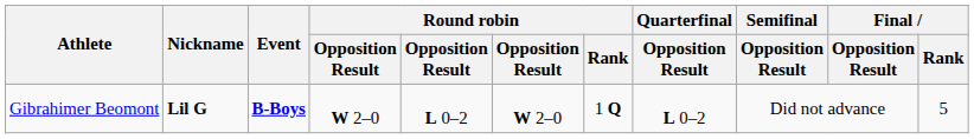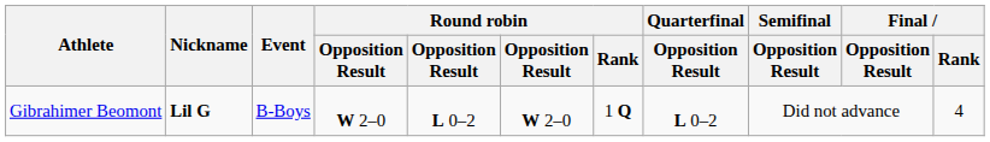 <table class=wikitable style=font-size:90%;text-align:center>
 <tr>
 <th rowspan=2>Athlete</th>
 <th rowspan=2>Nickname</th>
 <th rowspan=2>Event</th>
 <th colspan=4>Round robin</th>
 <th>Quarterfinal</th>
 <th>Semifinal</th>
 <th colspan=2>Final / </th>
 </tr>
 <tr>
 <th>Opposition<br>Result</th>
 <th>Opposition<br>Result</th>
 <th>Opposition<br>Result</th>
 <th>Rank</th>
 <th>Opposition<br>Result</th>
 <th>Opposition<br>Result</th>
 <th>Opposition<br>Result</th>
 <th>Rank</th>
 </tr>
 <tr>
 <td align=left><a href='#'>Gibrahimer Beomont</a></td>
 <td align=left><strong>Lil G</strong></td>
-<td align=left><strong><a href='#'>B-Boys</a></strong></td>
+<td align=left><a href='#'>B-Boys</a></td>
 <td><br><strong>W</strong> 2–0</td>
 <td><br><strong>L</strong> 0–2</td>
 <td><br><strong>W</strong> 2–0</td>
 <td>1 <strong>Q</strong></td>
 <td><br><strong>L</strong> 0–2</td>
 <td colspan=2>Did not advance</td>
-<td>5</td>
+<td>4</td>
 </tr>
 </table>
